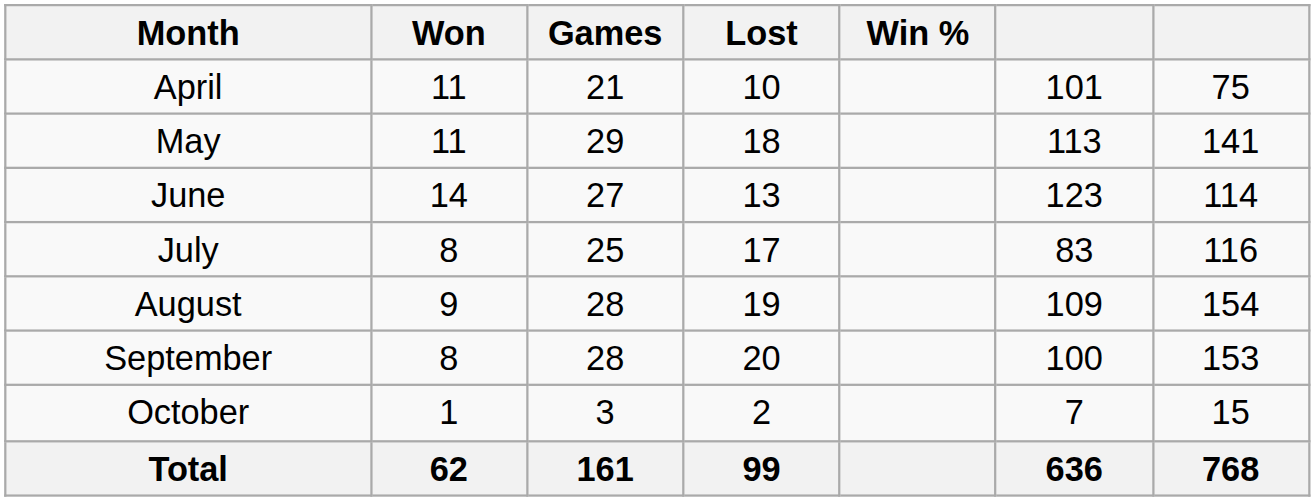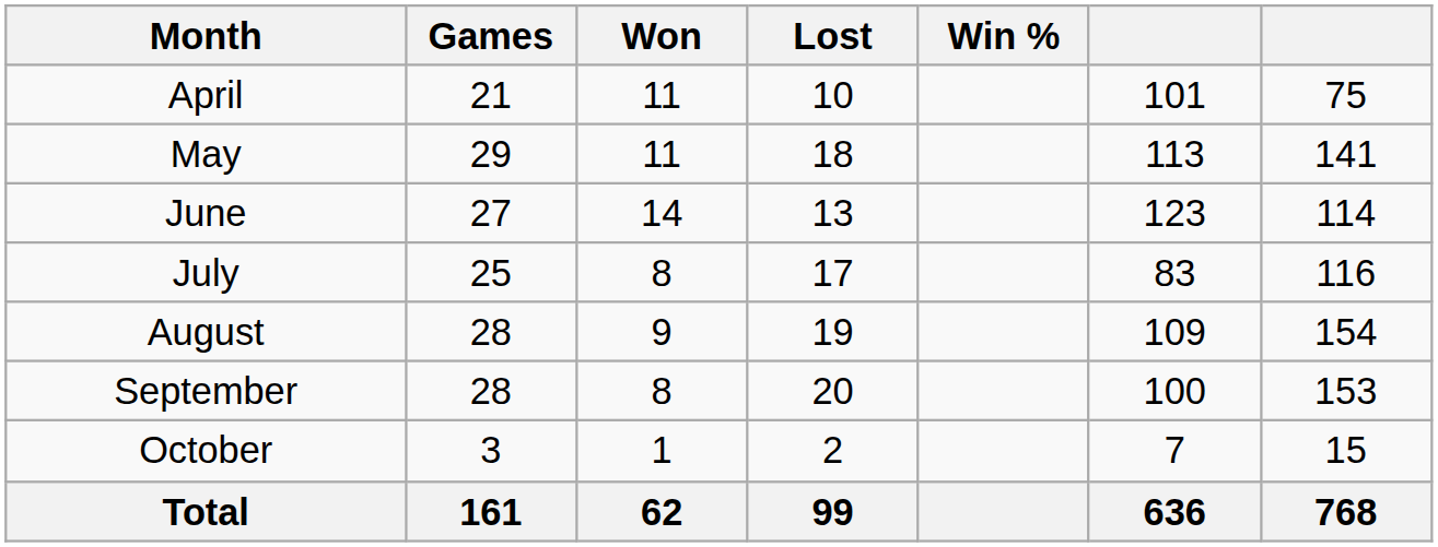 <table class="wikitable" style="font-size:95%; text-align:center; width:38em;margin:0.5em auto;">
 <tr>
 <th width="28%">Month</th>
+<th width="12%">Games</th>
 <th width="12%">Won</th>
-<th width="12%">Games</th>
 <th width="12%">Lost</th>
 <th width="12%">Win %</th>
 <th width="12%"></th>
 <th width="12%"></th>
 </tr>
 <tr>
 <td>April</td>
+<td>21</td>
 <td>11</td>
-<td>21</td>
 <td>10</td>
 <td></td>
 <td>101</td>
 <td>75</td>
 </tr>
 <tr>
 <td>May</td>
+<td>29</td>
 <td>11</td>
-<td>29</td>
 <td>18</td>
 <td></td>
 <td>113</td>
 <td>141</td>
 </tr>
 <tr>
 <td>June</td>
+<td>27</td>
 <td>14</td>
-<td>27</td>
 <td>13</td>
 <td></td>
 <td>123</td>
 <td>114</td>
 </tr>
 <tr>
 <td>July</td>
+<td>25</td>
 <td>8</td>
-<td>25</td>
 <td>17</td>
 <td></td>
 <td>83</td>
 <td>116</td>
 </tr>
 <tr>
 <td>August</td>
+<td>28</td>
 <td>9</td>
-<td>28</td>
 <td>19</td>
 <td></td>
 <td>109</td>
 <td>154</td>
 </tr>
 <tr>
 <td>September</td>
+<td>28</td>
 <td>8</td>
-<td>28</td>
 <td>20</td>
 <td></td>
 <td>100</td>
 <td>153</td>
 </tr>
 <tr>
 <td>October</td>
+<td>3</td>
 <td>1</td>
-<td>3</td>
 <td>2</td>
 <td></td>
 <td>7</td>
 <td>15</td>
 </tr>
 <tr>
 <th>Total</th>
+<th>161</th>
 <th>62</th>
-<th>161</th>
 <th>99</th>
 <th></th>
 <th>636</th>
 <th>768</th>
 </tr>
 </table>
